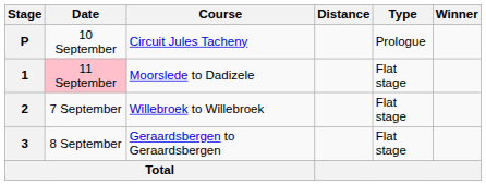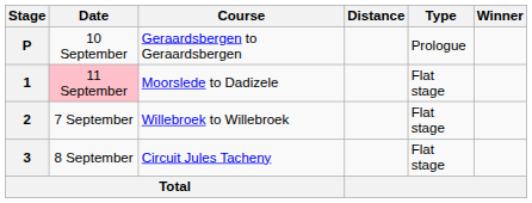 <table class=wikitable>
 <tr>
 <th>Stage</th>
 <th>Date</th>
 <th>Course</th>
 <th>Distance</th>
 <th>Type</th>
 <th>Winner</th>
 </tr>
 <tr>
 <th align=center>P</th>
 <td align=center>10 September</td>
-<td><a href='#'>Circuit Jules Tacheny</a></td>
+<td><a href='#'>Geraardsbergen</a> to Geraardsbergen</td>
 <td align=center></td>
 <td>Prologue</td>
 <td></td>
 </tr>
 <tr>
 <th align=center>1</th>
 <td align=center style="background: pink;">11 September</td>
 <td><a href='#'>Moorslede</a> to  Dadizele</td>
 <td align=center></td>
 <td>Flat stage</td>
 <td></td>
 </tr>
 <tr>
 <th align=center>2</th>
 <td align=center>7 September</td>
 <td><a href='#'>Willebroek</a> to Willebroek</td>
 <td align=center></td>
 <td>Flat stage</td>
 <td></td>
 </tr>
 <tr>
 <th align=center>3</th>
 <td align=center>8 September</td>
-<td><a href='#'>Geraardsbergen</a> to Geraardsbergen</td>
+<td><a href='#'>Circuit Jules Tacheny</a></td>
 <td align=center></td>
 <td>Flat stage</td>
 <td></td>
 </tr>
 <tr>
 <th colspan=3>Total</th>
 <th colspan=5></th>
 </tr>
 </table>
